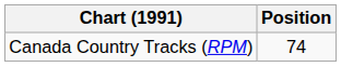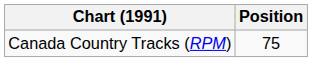 <table class="wikitable sortable">
 <tr>
 <th scope="col">Chart (1991)</th>
 <th scope="col">Position</th>
 </tr>
 <tr>
 <td>Canada Country Tracks (<em><a href='#'>RPM</a></em>)</td>
-<td align="center">74</td>
+<td align="center">75</td>
 </tr>
 </table>
